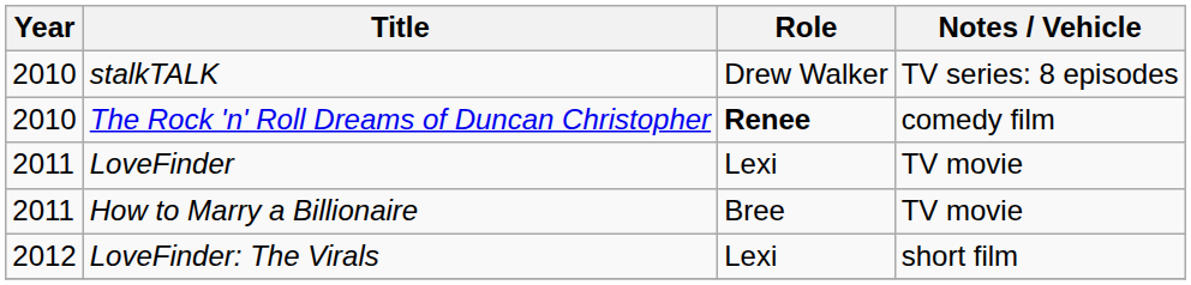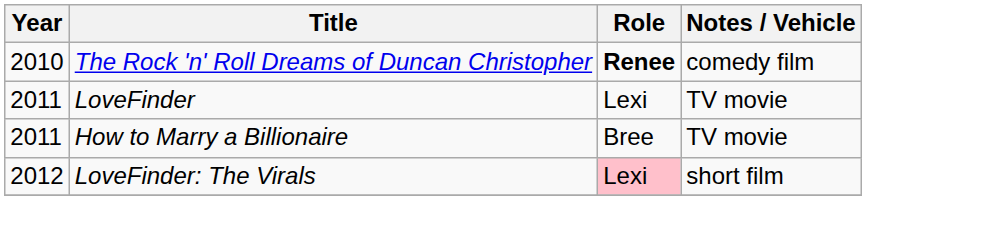 <table class="wikitable sortable">
 <tr>
 <th>Year</th>
 <th>Title</th>
 <th>Role</th>
 <th class="unsortable">Notes / Vehicle</th>
-</tr>
-<tr>
-<td>2010</td>
-<td><em>stalkTALK</em></td>
-<td>Drew Walker</td>
-<td>TV series: 8 episodes</td>
 </tr>
 <tr>
 <td>2010</td>
 <td><em><a href='#'>The Rock 'n' Roll Dreams of Duncan Christopher</a></em></td>
 <td><strong>Renee</strong></td>
 <td>comedy film</td>
 </tr>
 <tr>
 <td>2011</td>
 <td><em>LoveFinder</em></td>
 <td>Lexi</td>
 <td>TV movie</td>
 </tr>
 <tr>
 <td>2011</td>
 <td><em>How to Marry a Billionaire</em></td>
 <td>Bree</td>
 <td>TV movie</td>
 </tr>
 <tr>
 <td>2012</td>
 <td><em>LoveFinder: The Virals</em></td>
-<td>Lexi</td>
+<td style="background: pink;">Lexi</td>
 <td>short film</td>
 </tr>
 <tr>
 </tr>
 </table>
